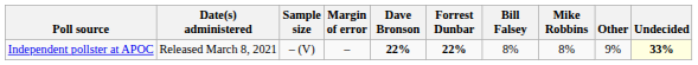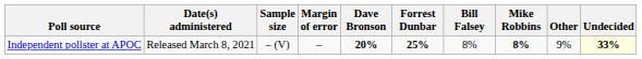 <table class="wikitable" style="font-size:90%;text-align:center;">
 <tr valign=bottom>
 <th>Poll source</th>
 <th>Date(s)<br>administered</th>
 <th>Sample<br>size</th>
 <th>Margin<br>of error</th>
 <th style="width:60px;">Dave<br>Bronson</th>
 <th style="width:60px;">Forrest<br>Dunbar</th>
 <th style="width:60px;">Bill<br>Falsey</th>
 <th style="width:60px;">Mike<br>Robbins</th>
 <th>Other</th>
 <th>Undecided</th>
 </tr>
 <tr>
 <td style="text-align:left;"><a href='#'>Independent pollster at APOC</a></td>
 <td>Released March 8, 2021</td>
 <td>– (V)</td>
 <td>–</td>
-<td><strong>22%</strong></td>
-<td><strong>22%</strong></td>
+<td><strong>20%</strong></td>
+<td><strong>25%</strong></td>
 <td>8%</td>
-<td>8%</td>
+<td><strong>8%</strong></td>
 <td>9%</td>
 <td style="background: lightyellow;"><strong>33%</strong></td>
 </tr>
 </table>
